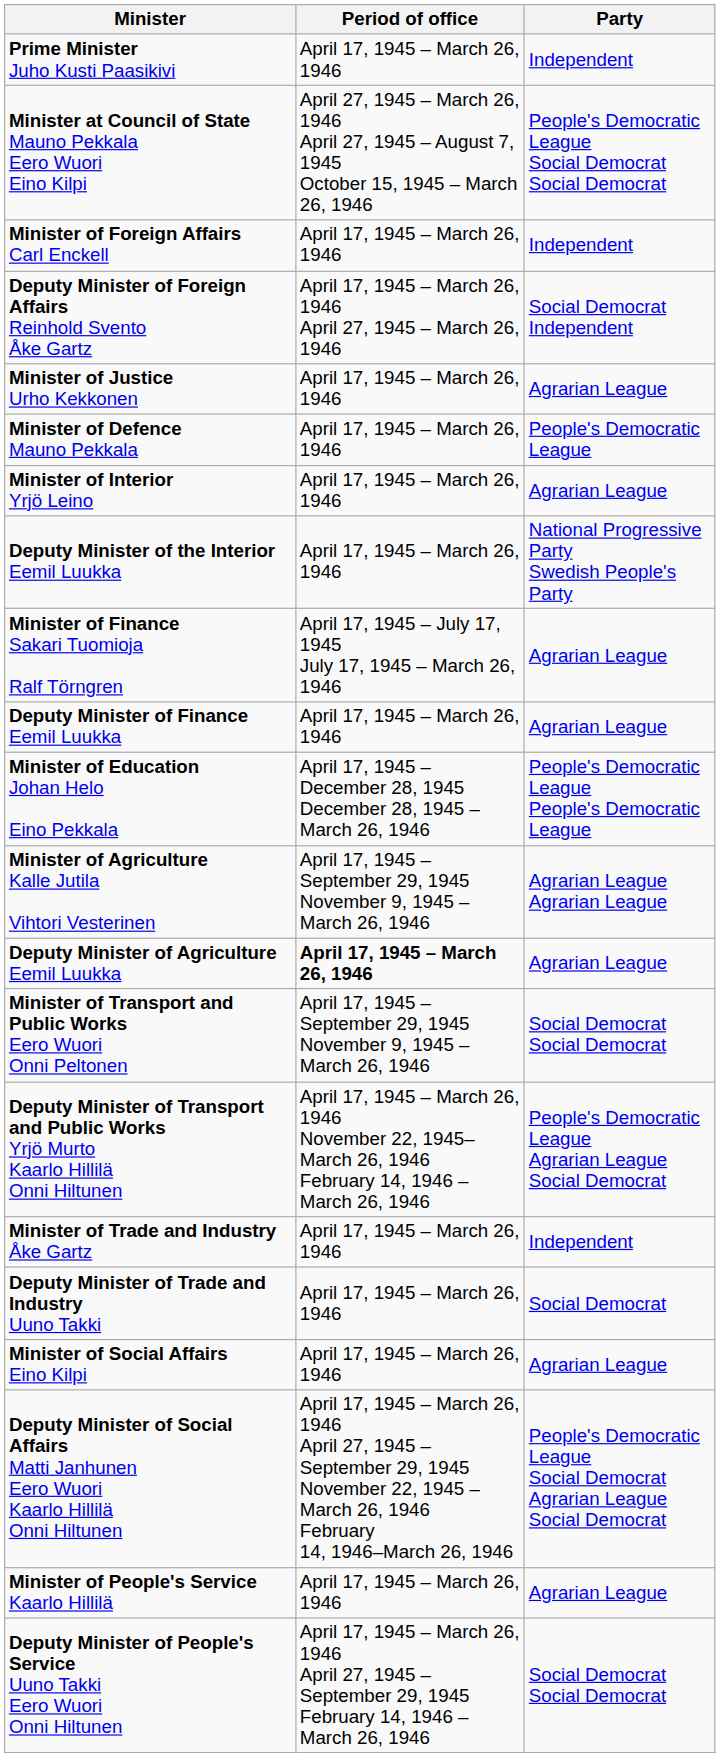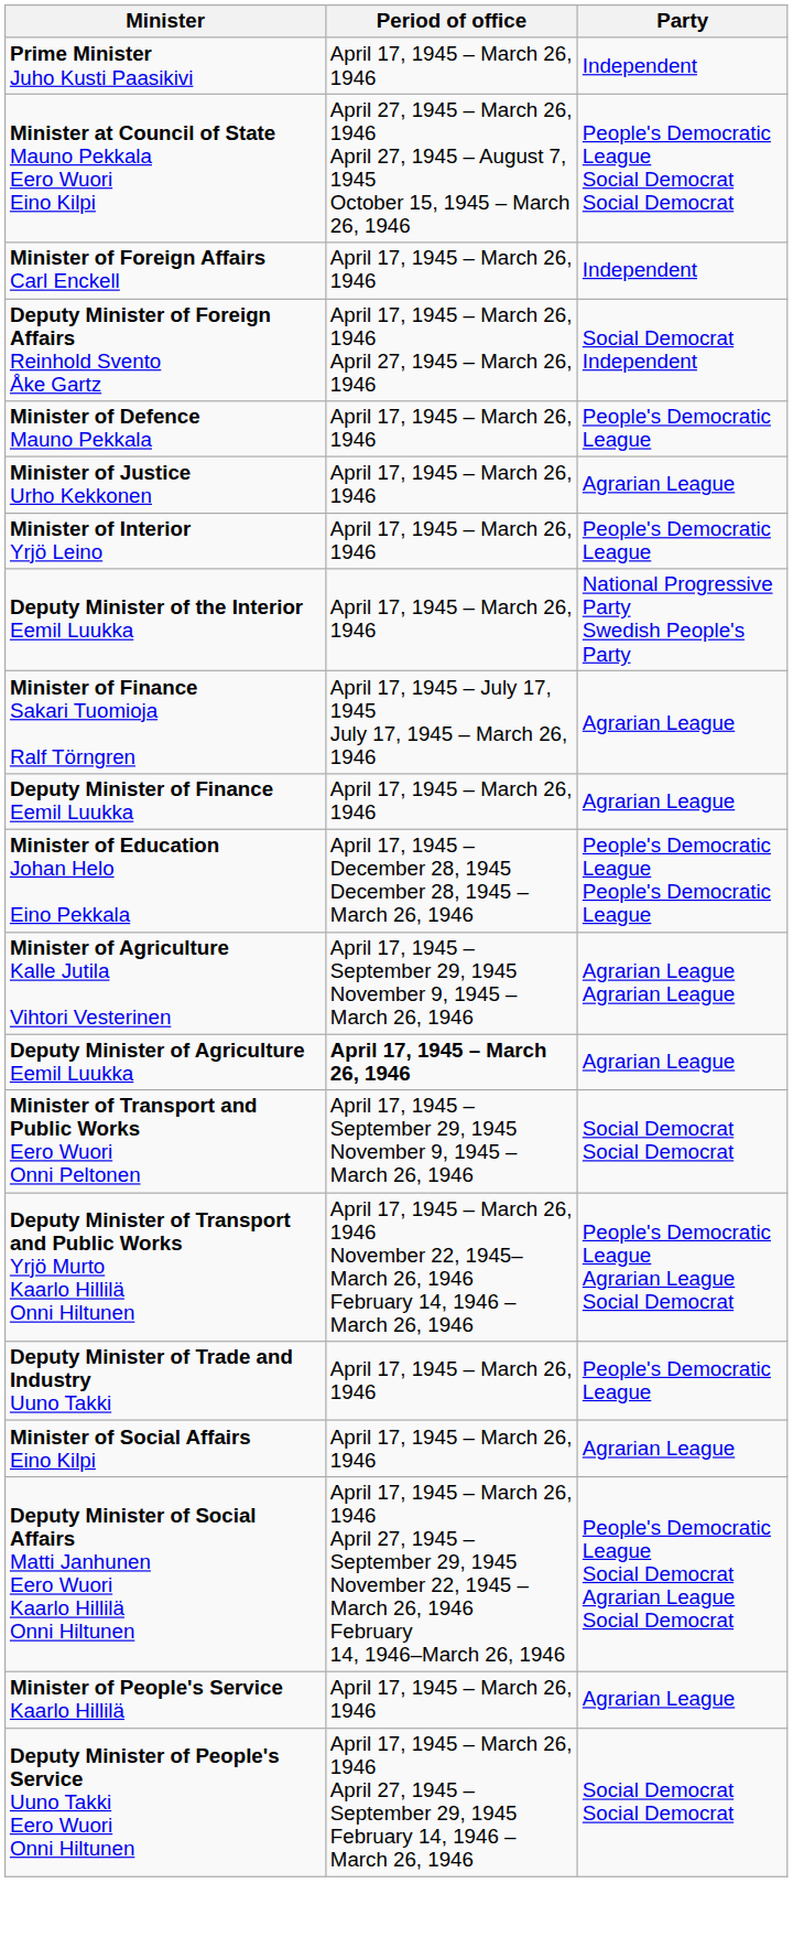 <table class="wikitable">
 <tr>
 <th>Minister</th>
 <th>Period of office</th>
 <th>Party</th>
 </tr>
 <tr>
 <td><strong>Prime Minister</strong><br><a href='#'>Juho Kusti Paasikivi</a></td>
 <td>April 17, 1945 – March 26, 1946</td>
 <td><a href='#'>Independent</a></td>
 </tr>
 <tr>
 <td><strong>Minister at Council of State</strong><br><a href='#'>Mauno Pekkala</a><br><a href='#'>Eero Wuori</a><br><a href='#'>Eino Kilpi</a></td>
 <td>April 27, 1945 – March 26, 1946<br>April 27, 1945 – August 7, 1945<br>October 15, 1945 – March 26, 1946</td>
 <td><a href='#'>People's Democratic League</a><br><a href='#'>Social Democrat</a><br><a href='#'>Social Democrat</a></td>
 </tr>
 <tr>
 <td><strong>Minister of  Foreign Affairs </strong><br><a href='#'>Carl Enckell</a></td>
 <td>April 17, 1945 – March 26, 1946</td>
 <td><a href='#'>Independent</a></td>
 </tr>
 <tr>
 <td><strong>Deputy Minister of  Foreign Affairs </strong><br><a href='#'>Reinhold Svento</a><br><a href='#'>Åke Gartz</a></td>
 <td>April 17, 1945 – March 26, 1946<br>April 27, 1945 – March 26, 1946</td>
 <td><a href='#'>Social Democrat</a><br> <a href='#'>Independent</a></td>
 </tr>
 <tr>
+<td><strong>Minister of Defence</strong><br><a href='#'>Mauno Pekkala</a></td>
+<td>April 17, 1945 – March 26, 1946</td>
+<td><a href='#'>People's Democratic League</a></td>
+</tr>
+<tr>
 <td><strong>Minister of Justice</strong><br><a href='#'>Urho Kekkonen</a></td>
 <td>April 17, 1945 – March 26, 1946</td>
 <td><a href='#'>Agrarian League</a></td>
 </tr>
 <tr>
-<td><strong>Minister of Defence</strong><br><a href='#'>Mauno Pekkala</a></td>
+<td><strong>Minister of Interior</strong><br><a href='#'>Yrjö Leino</a></td>
 <td>April 17, 1945 – March 26, 1946</td>
 <td><a href='#'>People's Democratic League</a></td>
-</tr>
-<tr>
-<td><strong>Minister of Interior</strong><br><a href='#'>Yrjö Leino</a></td>
-<td>April 17, 1945 – March 26, 1946</td>
-<td><a href='#'>Agrarian League</a></td>
 </tr>
 <tr>
 <td><strong>Deputy Minister of the Interior</strong><br><a href='#'>Eemil Luukka</a></td>
 <td>April 17, 1945 – March 26, 1946</td>
 <td><a href='#'>National Progressive Party</a><br><a href='#'>Swedish People's Party</a></td>
 </tr>
 <tr>
 <td><strong>Minister of Finance</strong><br><a href='#'>Sakari Tuomioja</a><br><br><a href='#'>Ralf Törngren</a></td>
 <td>April 17, 1945 – July 17, 1945<br>July 17, 1945 – March 26, 1946</td>
 <td><a href='#'>Agrarian League</a></td>
 </tr>
 <tr>
 <td><strong>Deputy Minister of Finance</strong><br><a href='#'>Eemil Luukka</a></td>
 <td>April 17, 1945 – March 26, 1946</td>
 <td><a href='#'>Agrarian League</a></td>
 </tr>
 <tr>
 <td><strong>Minister of Education</strong><br><a href='#'>Johan Helo</a><br><br><a href='#'>Eino Pekkala</a></td>
 <td>April 17, 1945 – December 28, 1945<br>December 28, 1945 – March 26, 1946</td>
 <td><a href='#'>People's Democratic League</a><br><a href='#'>People's Democratic League</a></td>
 </tr>
 <tr>
 <td><strong>Minister of Agriculture</strong><br><a href='#'>Kalle Jutila</a><br><br><a href='#'>Vihtori Vesterinen</a></td>
 <td>April 17, 1945 – September 29, 1945<br>November 9, 1945 – March 26, 1946</td>
 <td><a href='#'>Agrarian League</a><br><a href='#'>Agrarian League</a></td>
 </tr>
 <tr>
 <td><strong>Deputy Minister of Agriculture</strong><br><a href='#'>Eemil Luukka</a></td>
 <td><strong>April 17, 1945 – March 26, 1946</strong></td>
 <td><a href='#'>Agrarian League</a></td>
 </tr>
 <tr>
 <td><strong>Minister of Transport and Public Works</strong><br><a href='#'>Eero Wuori</a><br><a href='#'>Onni Peltonen</a></td>
 <td>April 17, 1945 – September 29, 1945<br>November 9, 1945 – March 26, 1946</td>
 <td><a href='#'>Social Democrat</a><br><a href='#'>Social Democrat</a></td>
 </tr>
 <tr>
 <td><strong>Deputy Minister of Transport and Public Works</strong><br><a href='#'>Yrjö Murto</a><br><a href='#'>Kaarlo Hillilä</a><br><a href='#'>Onni Hiltunen</a></td>
 <td>April 17, 1945 – March 26, 1946<br>November 22, 1945– <br>March 26, 1946<br>February 14, 1946 – March 26, 1946</td>
 <td><a href='#'>People's Democratic League</a><br><a href='#'>Agrarian League</a><br><a href='#'>Social Democrat</a></td>
 </tr>
 <tr>
-<td><strong>Minister of Trade and Industry</strong><br><a href='#'>Åke Gartz</a></td>
-<td>April 17, 1945 – March 26, 1946</td>
-<td><a href='#'>Independent</a></td>
-</tr>
-<tr>
 <td><strong>Deputy Minister of Trade and Industry</strong><br><a href='#'>Uuno Takki</a></td>
 <td>April 17, 1945 – March 26, 1946</td>
-<td><a href='#'>Social Democrat</a></td>
+<td><a href='#'>People's Democratic League</a></td>
 </tr>
 <tr>
 <td><strong>Minister of Social Affairs</strong><br><a href='#'>Eino Kilpi</a></td>
 <td>April 17, 1945 – March 26, 1946</td>
 <td><a href='#'>Agrarian League</a></td>
 </tr>
 <tr>
 <td><strong>Deputy Minister of Social Affairs</strong><br><a href='#'>Matti Janhunen</a><br><a href='#'>Eero Wuori</a><br><a href='#'>Kaarlo Hillilä</a><br><a href='#'>Onni Hiltunen</a></td>
 <td>April 17, 1945 – March 26, 1946<br>April 27, 1945 – September 29, 1945<br>November 22, 1945 – March 26, 1946<br>February<br>14, 1946–March 26, 1946</td>
 <td><a href='#'>People's Democratic League</a><br><a href='#'>Social Democrat</a><br><a href='#'>Agrarian League</a><br><a href='#'>Social Democrat</a></td>
 </tr>
 <tr>
 <td><strong>Minister of People's Service</strong><br> <a href='#'>Kaarlo Hillilä</a></td>
 <td>April 17, 1945 – March 26, 1946</td>
 <td><a href='#'>Agrarian League</a></td>
 </tr>
 <tr>
 <td><strong>Deputy Minister of People's Service</strong><br><a href='#'>Uuno Takki</a><br><a href='#'>Eero Wuori</a><br><a href='#'>Onni Hiltunen</a></td>
 <td>April 17, 1945 – March 26, 1946<br>April 27, 1945 – September 29, 1945<br>February 14, 1946 – March 26, 1946</td>
 <td><a href='#'>Social Democrat</a><br><a href='#'>Social Democrat</a></td>
 </tr>
 </table>
